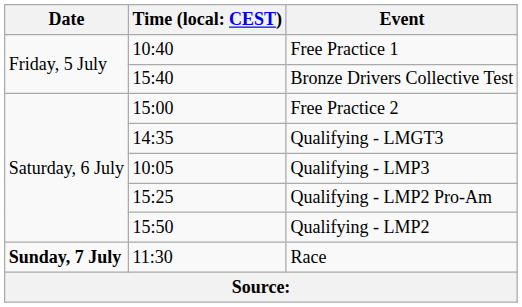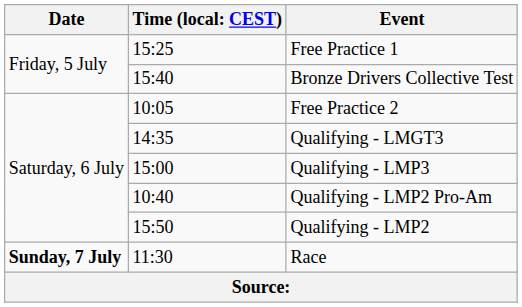 <table class="wikitable" style="font-size: 90%;">
 <tr>
 <th>Date</th>
 <th>Time (local: <a href='#'>CEST</a>)</th>
 <th>Event</th>
 </tr>
 <tr>
 <td rowspan="2">Friday, 5 July</td>
-<td>10:40</td>
+<td>15:25</td>
 <td>Free Practice 1</td>
 </tr>
 <tr>
 <td>15:40</td>
 <td>Bronze Drivers Collective Test</td>
 </tr>
 <tr>
 <td rowspan="5">Saturday, 6 July</td>
-<td>15:00</td>
+<td>10:05</td>
 <td>Free Practice 2</td>
 </tr>
 <tr>
 <td>14:35</td>
 <td>Qualifying - LMGT3</td>
 </tr>
 <tr>
-<td>10:05</td>
+<td>15:00</td>
 <td>Qualifying - LMP3</td>
 </tr>
 <tr>
-<td>15:25</td>
+<td>10:40</td>
 <td>Qualifying - LMP2 Pro-Am</td>
 </tr>
 <tr>
 <td>15:50</td>
 <td>Qualifying - LMP2</td>
 </tr>
 <tr>
 <td><strong>Sunday, 7 July</strong></td>
 <td>11:30</td>
 <td>Race</td>
 </tr>
 <tr>
 <th colspan="3">Source:</th>
 </tr>
 </table>
